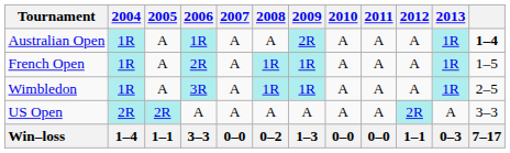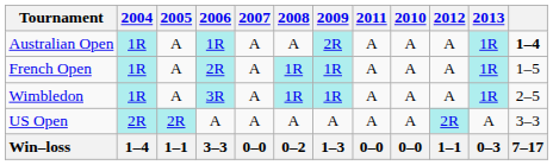 <table class=wikitable style=text-align:center;font-size:97%>
 <tr>
 <th>Tournament</th>
 <th><a href='#'>2004</a></th>
 <th><a href='#'>2005</a></th>
 <th><a href='#'>2006</a></th>
 <th><a href='#'>2007</a></th>
 <th><a href='#'>2008</a></th>
 <th><a href='#'>2009</a></th>
+<th><a href='#'>2011</a></th>
 <th><a href='#'>2010</a></th>
-<th><a href='#'>2011</a></th>
 <th><a href='#'>2012</a></th>
 <th><a href='#'>2013</a></th>
 <th></th>
 </tr>
 <tr>
 <td align=left><a href='#'>Australian Open</a></td>
 <td bgcolor=afeeee><a href='#'>1R</a></td>
 <td>A</td>
 <td bgcolor=afeeee><a href='#'>1R</a></td>
 <td>A</td>
 <td>A</td>
 <td bgcolor=afeeee><a href='#'>2R</a></td>
 <td>A</td>
 <td>A</td>
 <td>A</td>
 <td bgcolor=afeeee><a href='#'>1R</a></td>
 <td><strong>1–4</strong></td>
 </tr>
 <tr>
 <td align=left><a href='#'>French Open</a></td>
 <td bgcolor=afeeee><a href='#'>1R</a></td>
 <td>A</td>
 <td bgcolor=afeeee><a href='#'>2R</a></td>
 <td>A</td>
 <td bgcolor=afeeee><a href='#'>1R</a></td>
 <td bgcolor=afeeee><a href='#'>1R</a></td>
 <td>A</td>
 <td>A</td>
 <td>A</td>
 <td bgcolor=afeeee><a href='#'>1R</a></td>
 <td>1–5</td>
 </tr>
 <tr>
 <td align=left><a href='#'>Wimbledon</a></td>
 <td bgcolor=afeeee><a href='#'>1R</a></td>
 <td>A</td>
 <td bgcolor=afeeee><a href='#'>3R</a></td>
 <td>A</td>
 <td bgcolor=afeeee><a href='#'>1R</a></td>
 <td bgcolor=afeeee><a href='#'>1R</a></td>
 <td>A</td>
 <td>A</td>
 <td>A</td>
 <td bgcolor=afeeee><a href='#'>1R</a></td>
 <td>2–5</td>
 </tr>
 <tr>
 <td align=left><a href='#'>US Open</a></td>
 <td bgcolor=afeeee><a href='#'>2R</a></td>
 <td bgcolor=afeeee><a href='#'>2R</a></td>
 <td>A</td>
 <td>A</td>
 <td>A</td>
 <td>A</td>
 <td>A</td>
 <td>A</td>
 <td bgcolor=afeeee><a href='#'>2R</a></td>
 <td>A</td>
 <td>3–3</td>
 </tr>
 <tr>
 <th style=text-align:left>Win–loss</th>
 <th>1–4</th>
 <th>1–1</th>
 <th>3–3</th>
 <th>0–0</th>
 <th>0–2</th>
 <th>1–3</th>
 <th>0–0</th>
 <th>0–0</th>
 <th>1–1</th>
 <th>0–3</th>
 <th>7–17</th>
 </tr>
 </table>
